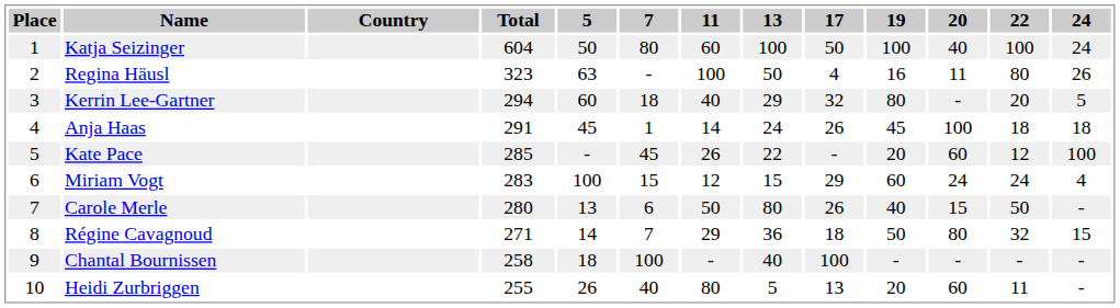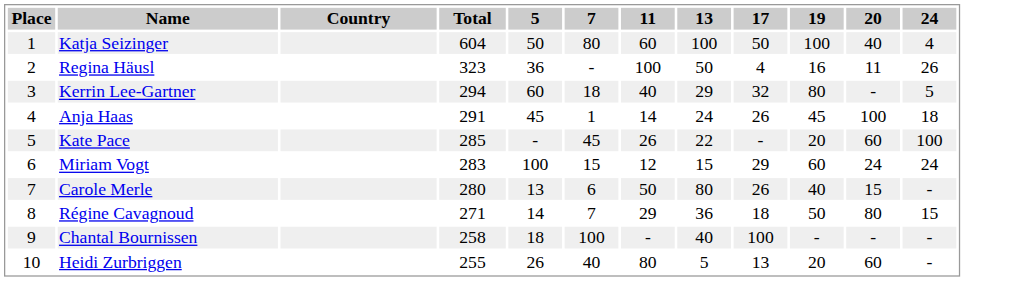 <table border="0" style="border: 1px solid #999; background-color:#FFFFFF; text-align:center; font-size:86%; line-height:15px;">
 <tr align="center" bgcolor="#CCCCCC">
 <th width=35>Place</th>
 <th width=170>Name</th>
 <th width=120>Country</th>
 <th width=50>Total</th>
 <th width=40>5</th>
 <th width=40>7</th>
 <th width=40>11</th>
 <th width=40>13</th>
 <th width=40>17</th>
 <th width=40>19</th>
 <th width=40>20</th>
-<th width=40>22</th>
 <th width=40>24</th>
 </tr>
 <tr bgcolor="#EFEFEF">
 <td>1</td>
 <td align="left"><a href='#'>Katja Seizinger</a></td>
 <td align="left"></td>
 <td>604</td>
 <td>50</td>
 <td>80</td>
 <td>60</td>
 <td>100</td>
 <td>50</td>
 <td>100</td>
 <td>40</td>
-<td>100</td>
-<td>24</td>
+<td>4</td>
 </tr>
 <tr>
 <td>2</td>
 <td align="left"><a href='#'>Regina Häusl</a></td>
 <td align="left"></td>
 <td>323</td>
-<td>63</td>
+<td>36</td>
 <td>-</td>
 <td>100</td>
 <td>50</td>
 <td>4</td>
 <td>16</td>
 <td>11</td>
-<td>80</td>
 <td>26</td>
 </tr>
 <tr bgcolor="#EFEFEF">
 <td>3</td>
 <td align="left"><a href='#'>Kerrin Lee-Gartner</a></td>
 <td align="left"></td>
 <td>294</td>
 <td>60</td>
 <td>18</td>
 <td>40</td>
 <td>29</td>
 <td>32</td>
 <td>80</td>
 <td>-</td>
-<td>20</td>
 <td>5</td>
 </tr>
 <tr>
 <td>4</td>
 <td align="left"><a href='#'>Anja Haas</a></td>
 <td align="left"></td>
 <td>291</td>
 <td>45</td>
 <td>1</td>
 <td>14</td>
 <td>24</td>
 <td>26</td>
 <td>45</td>
 <td>100</td>
 <td>18</td>
-<td>18</td>
 </tr>
 <tr bgcolor="#EFEFEF">
 <td>5</td>
 <td align="left"><a href='#'>Kate Pace</a></td>
 <td align="left"></td>
 <td>285</td>
 <td>-</td>
 <td>45</td>
 <td>26</td>
 <td>22</td>
 <td>-</td>
 <td>20</td>
 <td>60</td>
-<td>12</td>
 <td>100</td>
 </tr>
 <tr>
 <td>6</td>
 <td align="left"><a href='#'>Miriam Vogt</a></td>
 <td align="left"></td>
 <td>283</td>
 <td>100</td>
 <td>15</td>
 <td>12</td>
 <td>15</td>
 <td>29</td>
 <td>60</td>
 <td>24</td>
 <td>24</td>
-<td>4</td>
 </tr>
 <tr bgcolor="#EFEFEF">
 <td>7</td>
 <td align="left"><a href='#'>Carole Merle</a></td>
 <td align="left"></td>
 <td>280</td>
 <td>13</td>
 <td>6</td>
 <td>50</td>
 <td>80</td>
 <td>26</td>
 <td>40</td>
 <td>15</td>
-<td>50</td>
 <td>-</td>
 </tr>
 <tr>
 <td>8</td>
 <td align="left"><a href='#'>Régine Cavagnoud</a></td>
 <td align="left"></td>
 <td>271</td>
 <td>14</td>
 <td>7</td>
 <td>29</td>
 <td>36</td>
 <td>18</td>
 <td>50</td>
 <td>80</td>
-<td>32</td>
 <td>15</td>
 </tr>
 <tr bgcolor="#EFEFEF">
 <td>9</td>
 <td align="left"><a href='#'>Chantal Bournissen</a></td>
 <td align="left"></td>
 <td>258</td>
 <td>18</td>
 <td>100</td>
 <td>-</td>
 <td>40</td>
 <td>100</td>
-<td>-</td>
 <td>-</td>
 <td>-</td>
 <td>-</td>
 </tr>
 <tr>
 <td>10</td>
 <td align="left"><a href='#'>Heidi Zurbriggen</a></td>
 <td align="left"></td>
 <td>255</td>
 <td>26</td>
 <td>40</td>
 <td>80</td>
 <td>5</td>
 <td>13</td>
 <td>20</td>
 <td>60</td>
-<td>11</td>
 <td>-</td>
 </tr>
 </table>
